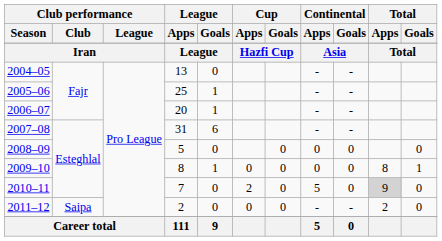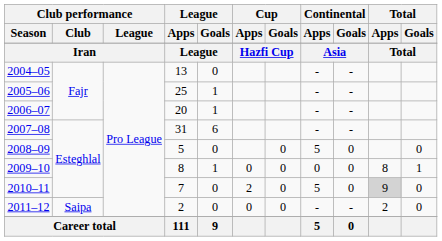 <table class="wikitable" style="text-align:center">
 <tr>
 <th colspan=3>Club performance</th>
 <th colspan=2>League</th>
 <th colspan=2>Cup</th>
 <th colspan=2>Continental</th>
 <th colspan=2>Total</th>
 </tr>
 <tr>
 <th>Season</th>
 <th>Club</th>
 <th>League</th>
 <th>Apps</th>
 <th>Goals</th>
 <th>Apps</th>
 <th>Goals</th>
 <th>Apps</th>
 <th>Goals</th>
 <th>Apps</th>
 <th>Goals</th>
 </tr>
 <tr>
 </tr>
 <tr>
 <th colspan=3>Iran</th>
 <th colspan=2>League</th>
 <th colspan=2><a href='#'>Hazfi Cup</a></th>
 <th colspan=2><a href='#'>Asia</a></th>
 <th colspan=2>Total</th>
 </tr>
 <tr>
 <td><a href='#'>2004–05</a></td>
 <td rowspan="3"><a href='#'>Fajr</a></td>
 <td rowspan="8"><a href='#'>Pro League</a></td>
 <td>13</td>
 <td>0</td>
 <td></td>
 <td></td>
 <td>-</td>
 <td>-</td>
 <td></td>
 <td></td>
 </tr>
 <tr>
 <td><a href='#'>2005–06</a></td>
 <td>25</td>
 <td>1</td>
 <td></td>
 <td></td>
 <td>-</td>
 <td>-</td>
 <td></td>
 <td></td>
 </tr>
 <tr>
 <td><a href='#'>2006–07</a></td>
 <td>20</td>
 <td>1</td>
 <td></td>
 <td></td>
 <td>-</td>
 <td>-</td>
 <td></td>
 <td></td>
 </tr>
 <tr>
 <td><a href='#'>2007–08</a></td>
 <td rowspan="4"><a href='#'>Esteghlal</a></td>
 <td>31</td>
 <td>6</td>
 <td></td>
 <td></td>
 <td>-</td>
 <td>-</td>
 <td></td>
 <td></td>
 </tr>
 <tr>
 <td><a href='#'>2008–09</a></td>
 <td>5</td>
 <td>0</td>
 <td></td>
 <td>0</td>
-<td>0</td>
+<td>5</td>
 <td>0</td>
 <td></td>
 <td>0</td>
 </tr>
 <tr>
 <td><a href='#'>2009–10</a></td>
 <td>8</td>
 <td>1</td>
 <td>0</td>
 <td>0</td>
 <td>0</td>
 <td>0</td>
 <td>8</td>
 <td>1</td>
 </tr>
 <tr>
 <td><a href='#'>2010–11</a></td>
 <td>7</td>
 <td>0</td>
 <td>2</td>
 <td>0</td>
 <td>5</td>
 <td>0</td>
 <td style="background: lightgrey;">9</td>
 <td>0</td>
 </tr>
 <tr>
 <td><a href='#'>2011–12</a></td>
 <td rowspan="1"><a href='#'>Saipa</a></td>
 <td>2</td>
 <td>0</td>
 <td>0</td>
 <td>0</td>
 <td>-</td>
 <td>-</td>
 <td>2</td>
 <td>0</td>
 </tr>
 <tr>
 </tr>
 <tr>
 <th colspan=3>Career total</th>
 <th>111</th>
 <th>9</th>
 <th></th>
 <th></th>
 <th>5</th>
 <th>0</th>
 <th></th>
 <th></th>
 </tr>
 </table>
